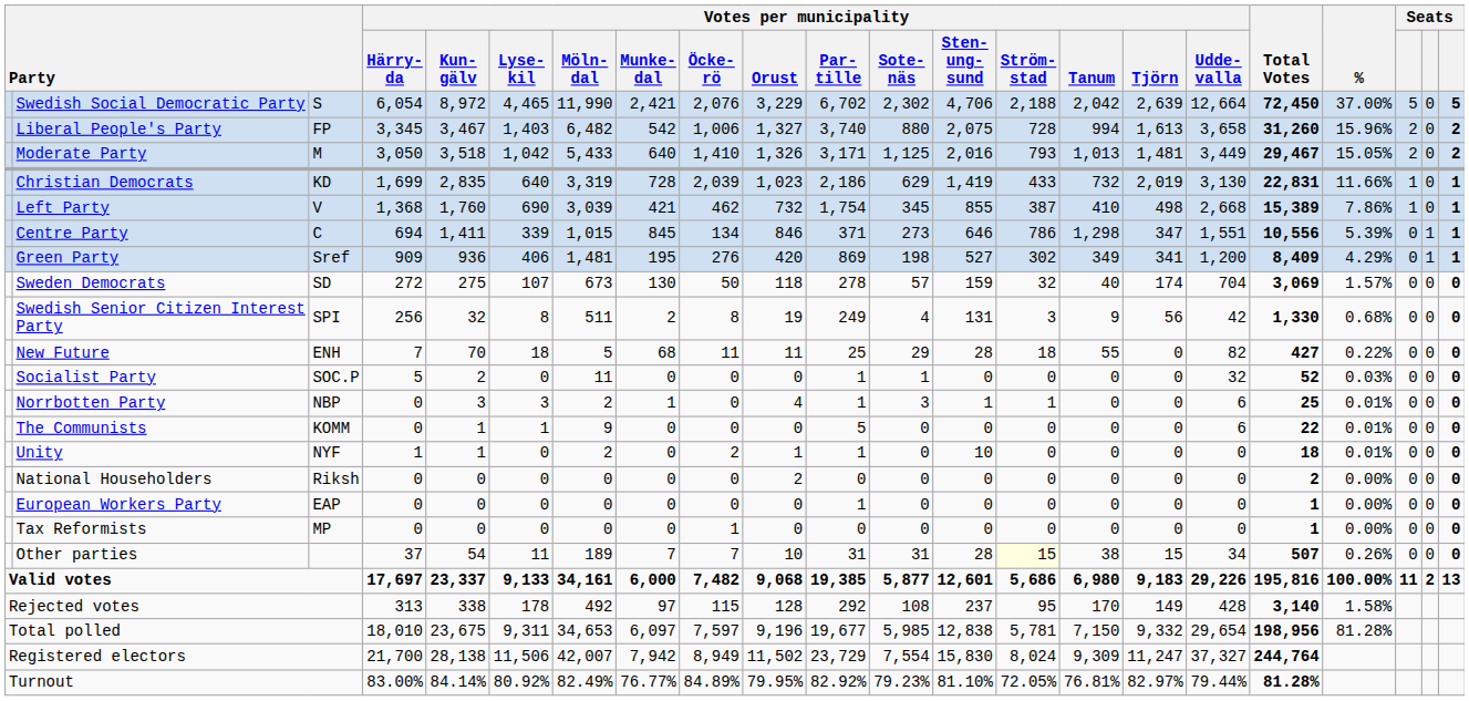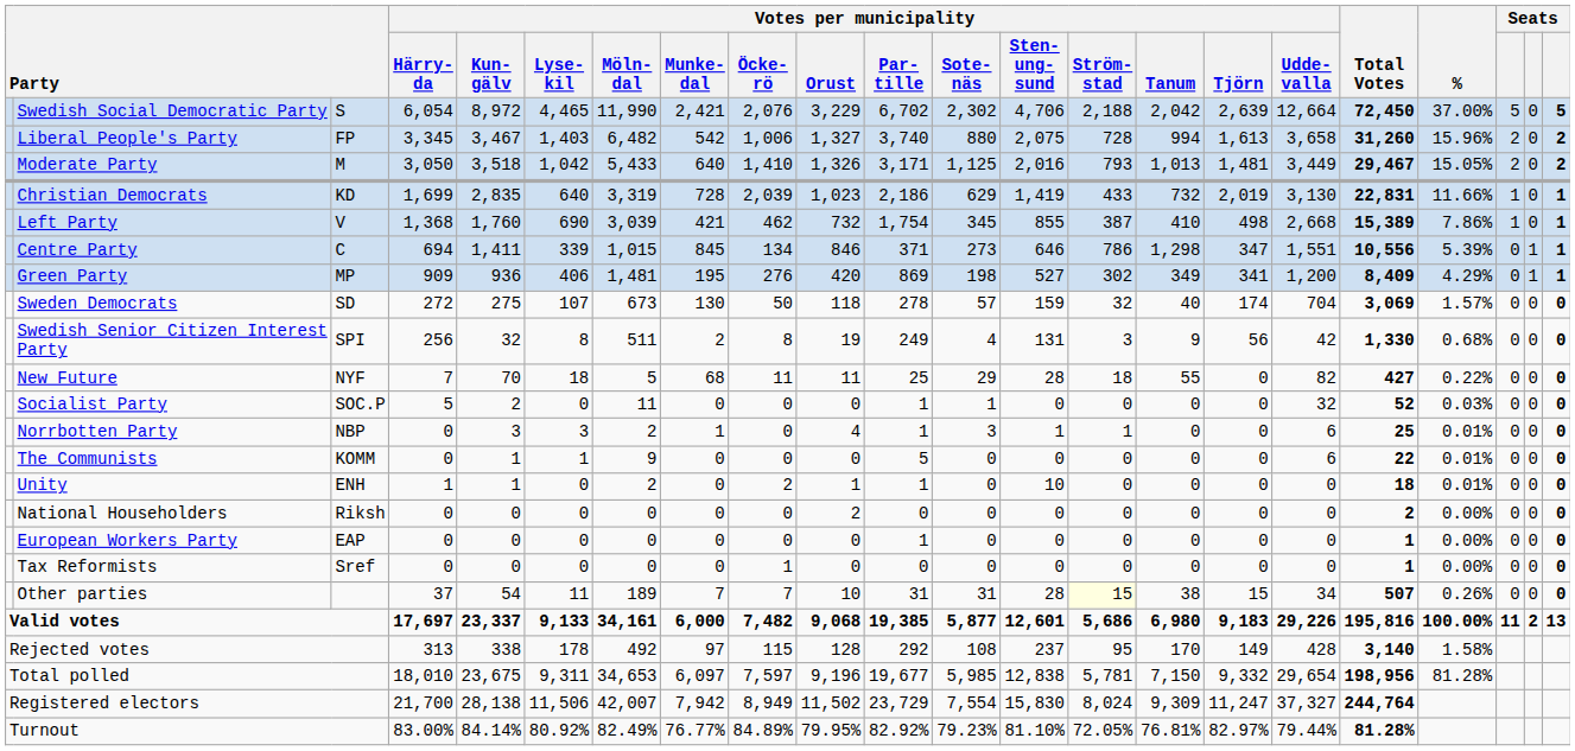 <table class="wikitable" border="1" style="text-align:right;">
 <tr>
 <th style="text-align:left;" valign=bottom rowspan=2 colspan=3>Party</th>
 <th colspan=14>Votes per municipality</th>
 <th align=center valign=bottom rowspan=2 width="50">Total Votes</th>
 <th align=center valign=bottom rowspan=2 width="50">%</th>
 <th colspan=3>Seats</th>
 </tr>
 <tr>
 <th align=center valign=bottom width="50"><a href='#'>Härry- da</a></th>
 <th align=center valign=bottom width="50"><a href='#'>Kun- gälv</a></th>
 <th align=center valign=bottom width="50"><a href='#'>Lyse- kil</a></th>
 <th align=center valign=bottom width="50"><a href='#'>Möln- dal</a></th>
 <th align=center valign=bottom width="50"><a href='#'>Munke- dal</a></th>
 <th align=center valign=bottom width="50"><a href='#'>Öcke- rö</a></th>
 <th align=center valign=bottom width="50"><a href='#'>Orust</a></th>
 <th align=center valign=bottom width="50"><a href='#'>Par- tille</a></th>
 <th align=center valign=bottom width="50"><a href='#'>Sote- näs</a></th>
 <th align=center valign=bottom width="50"><a href='#'>Sten- ung- sund</a></th>
 <th align=center valign=bottom width="50"><a href='#'>Ström- stad</a></th>
 <th align=center valign=bottom width="50"><a href='#'>Tanum</a></th>
 <th align=center valign=bottom width="50"><a href='#'>Tjörn</a></th>
 <th align=center valign=bottom width="50"><a href='#'>Udde- valla</a></th>
 <th align=center valign=bottom width="20"><small></small></th>
 <th align=center valign=bottom width="20"><small><a href='#'></a></small></th>
 <th align=center valign=bottom width="20"><small></small></th>
 </tr>
 <tr style="background:#CEE0F2;">
 <td></td>
 <td align=left style="white-space: nowrap;"><a href='#'>Swedish Social Democratic Party</a></td>
 <td align=left>S</td>
 <td>6,054</td>
 <td>8,972</td>
 <td>4,465</td>
 <td>11,990</td>
 <td>2,421</td>
 <td>2,076</td>
 <td>3,229</td>
 <td>6,702</td>
 <td>2,302</td>
 <td>4,706</td>
 <td>2,188</td>
 <td>2,042</td>
 <td>2,639</td>
 <td>12,664</td>
 <td><strong>72,450</strong></td>
 <td>37.00%</td>
 <td>5</td>
 <td>0</td>
 <td><strong>5</strong></td>
 </tr>
 <tr style="background:#CEE0F2;">
 <td></td>
 <td align=left><a href='#'>Liberal People's Party</a></td>
 <td align=left>FP</td>
 <td>3,345</td>
 <td>3,467</td>
 <td>1,403</td>
 <td>6,482</td>
 <td>542</td>
 <td>1,006</td>
 <td>1,327</td>
 <td>3,740</td>
 <td>880</td>
 <td>2,075</td>
 <td>728</td>
 <td>994</td>
 <td>1,613</td>
 <td>3,658</td>
 <td><strong>31,260</strong></td>
 <td>15.96%</td>
 <td>2</td>
 <td>0</td>
 <td><strong>2</strong></td>
 </tr>
 <tr style="background:#CEE0F2;">
 <td></td>
 <td align=left><a href='#'>Moderate Party</a></td>
 <td align=left>M</td>
 <td>3,050</td>
 <td>3,518</td>
 <td>1,042</td>
 <td>5,433</td>
 <td>640</td>
 <td>1,410</td>
 <td>1,326</td>
 <td>3,171</td>
 <td>1,125</td>
 <td>2,016</td>
 <td>793</td>
 <td>1,013</td>
 <td>1,481</td>
 <td>3,449</td>
 <td><strong>29,467</strong></td>
 <td>15.05%</td>
 <td>2</td>
 <td>0</td>
 <td><strong>2</strong></td>
 </tr>
 <tr style="background:#CEE0F2; border-top:3px solid darkgray;">
 <td></td>
 <td align=left><a href='#'>Christian Democrats</a></td>
 <td align=left>KD</td>
 <td>1,699</td>
 <td>2,835</td>
 <td>640</td>
 <td>3,319</td>
 <td>728</td>
 <td>2,039</td>
 <td>1,023</td>
 <td>2,186</td>
 <td>629</td>
 <td>1,419</td>
 <td>433</td>
 <td>732</td>
 <td>2,019</td>
 <td>3,130</td>
 <td><strong>22,831</strong></td>
 <td>11.66%</td>
 <td>1</td>
 <td>0</td>
 <td><strong>1</strong></td>
 </tr>
 <tr style="background:#CEE0F2;">
 <td></td>
 <td align=left><a href='#'>Left Party</a></td>
 <td align=left>V</td>
 <td>1,368</td>
 <td>1,760</td>
 <td>690</td>
 <td>3,039</td>
 <td>421</td>
 <td>462</td>
 <td>732</td>
 <td>1,754</td>
 <td>345</td>
 <td>855</td>
 <td>387</td>
 <td>410</td>
 <td>498</td>
 <td>2,668</td>
 <td><strong>15,389</strong></td>
 <td>7.86%</td>
 <td>1</td>
 <td>0</td>
 <td><strong>1</strong></td>
 </tr>
 <tr style="background:#CEE0F2;">
 <td></td>
 <td align=left><a href='#'>Centre Party</a></td>
 <td align=left>C</td>
 <td>694</td>
 <td>1,411</td>
 <td>339</td>
 <td>1,015</td>
 <td>845</td>
 <td>134</td>
 <td>846</td>
 <td>371</td>
 <td>273</td>
 <td>646</td>
 <td>786</td>
 <td>1,298</td>
 <td>347</td>
 <td>1,551</td>
 <td><strong>10,556</strong></td>
 <td>5.39%</td>
 <td>0</td>
 <td>1</td>
 <td><strong>1</strong></td>
 </tr>
 <tr style="background:#CEE0F2;">
 <td></td>
 <td align=left><a href='#'>Green Party</a></td>
-<td align=left>Sref</td>
+<td align=left>MP</td>
 <td>909</td>
 <td>936</td>
 <td>406</td>
 <td>1,481</td>
 <td>195</td>
 <td>276</td>
 <td>420</td>
 <td>869</td>
 <td>198</td>
 <td>527</td>
 <td>302</td>
 <td>349</td>
 <td>341</td>
 <td>1,200</td>
 <td><strong>8,409</strong></td>
 <td>4.29%</td>
 <td>0</td>
 <td>1</td>
 <td><strong>1</strong></td>
 </tr>
 <tr>
 <td></td>
 <td align=left><a href='#'>Sweden Democrats</a></td>
 <td align=left>SD</td>
 <td>272</td>
 <td>275</td>
 <td>107</td>
 <td>673</td>
 <td>130</td>
 <td>50</td>
 <td>118</td>
 <td>278</td>
 <td>57</td>
 <td>159</td>
 <td>32</td>
 <td>40</td>
 <td>174</td>
 <td>704</td>
 <td><strong>3,069</strong></td>
 <td>1.57%</td>
 <td>0</td>
 <td>0</td>
 <td><strong>0</strong></td>
 </tr>
 <tr>
 <td></td>
 <td align=left><a href='#'>Swedish Senior Citizen Interest Party</a></td>
 <td align=left>SPI</td>
 <td>256</td>
 <td>32</td>
 <td>8</td>
 <td>511</td>
 <td>2</td>
 <td>8</td>
 <td>19</td>
 <td>249</td>
 <td>4</td>
 <td>131</td>
 <td>3</td>
 <td>9</td>
 <td>56</td>
 <td>42</td>
 <td><strong>1,330</strong></td>
 <td>0.68%</td>
 <td>0</td>
 <td>0</td>
 <td><strong>0</strong></td>
 </tr>
 <tr>
 <td></td>
 <td align=left><a href='#'>New Future</a></td>
-<td align=left>ENH</td>
+<td align=left>NYF</td>
 <td>7</td>
 <td>70</td>
 <td>18</td>
 <td>5</td>
 <td>68</td>
 <td>11</td>
 <td>11</td>
 <td>25</td>
 <td>29</td>
 <td>28</td>
 <td>18</td>
 <td>55</td>
 <td>0</td>
 <td>82</td>
 <td><strong>427</strong></td>
 <td>0.22%</td>
 <td>0</td>
 <td>0</td>
 <td><strong>0</strong></td>
 </tr>
 <tr>
 <td></td>
 <td align=left><a href='#'>Socialist Party</a></td>
 <td align=left>SOC.P</td>
 <td>5</td>
 <td>2</td>
 <td>0</td>
 <td>11</td>
 <td>0</td>
 <td>0</td>
 <td>0</td>
 <td>1</td>
 <td>1</td>
 <td>0</td>
 <td>0</td>
 <td>0</td>
 <td>0</td>
 <td>32</td>
 <td><strong>52</strong></td>
 <td>0.03%</td>
 <td>0</td>
 <td>0</td>
 <td><strong>0</strong></td>
 </tr>
 <tr>
 <td></td>
 <td align=left><a href='#'>Norrbotten Party</a></td>
 <td align=left>NBP</td>
 <td>0</td>
 <td>3</td>
 <td>3</td>
 <td>2</td>
 <td>1</td>
 <td>0</td>
 <td>4</td>
 <td>1</td>
 <td>3</td>
 <td>1</td>
 <td>1</td>
 <td>0</td>
 <td>0</td>
 <td>6</td>
 <td><strong>25</strong></td>
 <td>0.01%</td>
 <td>0</td>
 <td>0</td>
 <td><strong>0</strong></td>
 </tr>
 <tr>
 <td></td>
 <td align=left><a href='#'>The Communists</a></td>
 <td align=left>KOMM</td>
 <td>0</td>
 <td>1</td>
 <td>1</td>
 <td>9</td>
 <td>0</td>
 <td>0</td>
 <td>0</td>
 <td>5</td>
 <td>0</td>
 <td>0</td>
 <td>0</td>
 <td>0</td>
 <td>0</td>
 <td>6</td>
 <td><strong>22</strong></td>
 <td>0.01%</td>
 <td>0</td>
 <td>0</td>
 <td><strong>0</strong></td>
 </tr>
 <tr>
 <td></td>
 <td align=left><a href='#'>Unity</a></td>
-<td align=left>NYF</td>
+<td align=left>ENH</td>
 <td>1</td>
 <td>1</td>
 <td>0</td>
 <td>2</td>
 <td>0</td>
 <td>2</td>
 <td>1</td>
 <td>1</td>
 <td>0</td>
 <td>10</td>
 <td>0</td>
 <td>0</td>
 <td>0</td>
 <td>0</td>
 <td><strong>18</strong></td>
 <td>0.01%</td>
 <td>0</td>
 <td>0</td>
 <td><strong>0</strong></td>
 </tr>
 <tr>
 <td></td>
 <td align=left>National Householders</td>
 <td align=left>Riksh</td>
 <td>0</td>
 <td>0</td>
 <td>0</td>
 <td>0</td>
 <td>0</td>
 <td>0</td>
 <td>2</td>
 <td>0</td>
 <td>0</td>
 <td>0</td>
 <td>0</td>
 <td>0</td>
 <td>0</td>
 <td>0</td>
 <td><strong>2</strong></td>
 <td>0.00%</td>
 <td>0</td>
 <td>0</td>
 <td><strong>0</strong></td>
 </tr>
 <tr>
 <td></td>
 <td align=left><a href='#'>European Workers Party</a></td>
 <td align=left>EAP</td>
 <td>0</td>
 <td>0</td>
 <td>0</td>
 <td>0</td>
 <td>0</td>
 <td>0</td>
 <td>0</td>
 <td>1</td>
 <td>0</td>
 <td>0</td>
 <td>0</td>
 <td>0</td>
 <td>0</td>
 <td>0</td>
 <td><strong>1</strong></td>
 <td>0.00%</td>
 <td>0</td>
 <td>0</td>
 <td><strong>0</strong></td>
 </tr>
 <tr>
 <td></td>
 <td align=left>Tax Reformists</td>
-<td align=left>MP</td>
+<td align=left>Sref</td>
 <td>0</td>
 <td>0</td>
 <td>0</td>
 <td>0</td>
 <td>0</td>
 <td>1</td>
 <td>0</td>
 <td>0</td>
 <td>0</td>
 <td>0</td>
 <td>0</td>
 <td>0</td>
 <td>0</td>
 <td>0</td>
 <td><strong>1</strong></td>
 <td>0.00%</td>
 <td>0</td>
 <td>0</td>
 <td><strong>0</strong></td>
 </tr>
 <tr>
 <td></td>
 <td align=left>Other parties</td>
 <td></td>
 <td>37</td>
 <td>54</td>
 <td>11</td>
 <td>189</td>
 <td>7</td>
 <td>7</td>
 <td>10</td>
 <td>31</td>
 <td>31</td>
 <td>28</td>
 <td style="background: lightyellow;">15</td>
 <td>38</td>
 <td>15</td>
 <td>34</td>
 <td><strong>507</strong></td>
 <td>0.26%</td>
 <td>0</td>
 <td>0</td>
 <td><strong>0</strong></td>
 </tr>
 <tr style="font-weight:bold">
 <td align=left colspan=3>Valid votes</td>
 <td>17,697</td>
 <td>23,337</td>
 <td>9,133</td>
 <td>34,161</td>
 <td>6,000</td>
 <td>7,482</td>
 <td>9,068</td>
 <td>19,385</td>
 <td>5,877</td>
 <td>12,601</td>
 <td>5,686</td>
 <td>6,980</td>
 <td>9,183</td>
 <td>29,226</td>
 <td>195,816</td>
 <td>100.00%</td>
 <td>11</td>
 <td>2</td>
 <td>13</td>
 </tr>
 <tr>
 <td align=left colspan=3>Rejected votes</td>
 <td>313</td>
 <td>338</td>
 <td>178</td>
 <td>492</td>
 <td>97</td>
 <td>115</td>
 <td>128</td>
 <td>292</td>
 <td>108</td>
 <td>237</td>
 <td>95</td>
 <td>170</td>
 <td>149</td>
 <td>428</td>
 <td><strong>3,140</strong></td>
 <td>1.58%</td>
 <td></td>
 <td></td>
 <td></td>
 </tr>
 <tr>
 <td align=left colspan=3>Total polled</td>
 <td>18,010</td>
 <td>23,675</td>
 <td>9,311</td>
 <td>34,653</td>
 <td>6,097</td>
 <td>7,597</td>
 <td>9,196</td>
 <td>19,677</td>
 <td>5,985</td>
 <td>12,838</td>
 <td>5,781</td>
 <td>7,150</td>
 <td>9,332</td>
 <td>29,654</td>
 <td><strong>198,956</strong></td>
 <td>81.28%</td>
 <td></td>
 <td></td>
 <td></td>
 </tr>
 <tr>
 <td align=left colspan=3>Registered electors</td>
 <td>21,700</td>
 <td>28,138</td>
 <td>11,506</td>
 <td>42,007</td>
 <td>7,942</td>
 <td>8,949</td>
 <td>11,502</td>
 <td>23,729</td>
 <td>7,554</td>
 <td>15,830</td>
 <td>8,024</td>
 <td>9,309</td>
 <td>11,247</td>
 <td>37,327</td>
 <td><strong>244,764</strong></td>
 <td></td>
 <td></td>
 <td></td>
 <td></td>
 </tr>
 <tr>
 <td align=left colspan=3>Turnout</td>
 <td>83.00%</td>
 <td>84.14%</td>
 <td>80.92%</td>
 <td>82.49%</td>
 <td>76.77%</td>
 <td>84.89%</td>
 <td>79.95%</td>
 <td>82.92%</td>
 <td>79.23%</td>
 <td>81.10%</td>
 <td>72.05%</td>
 <td>76.81%</td>
 <td>82.97%</td>
 <td>79.44%</td>
 <td><strong>81.28%</strong></td>
 <td></td>
 <td></td>
 <td></td>
 <td></td>
 </tr>
 </table>
